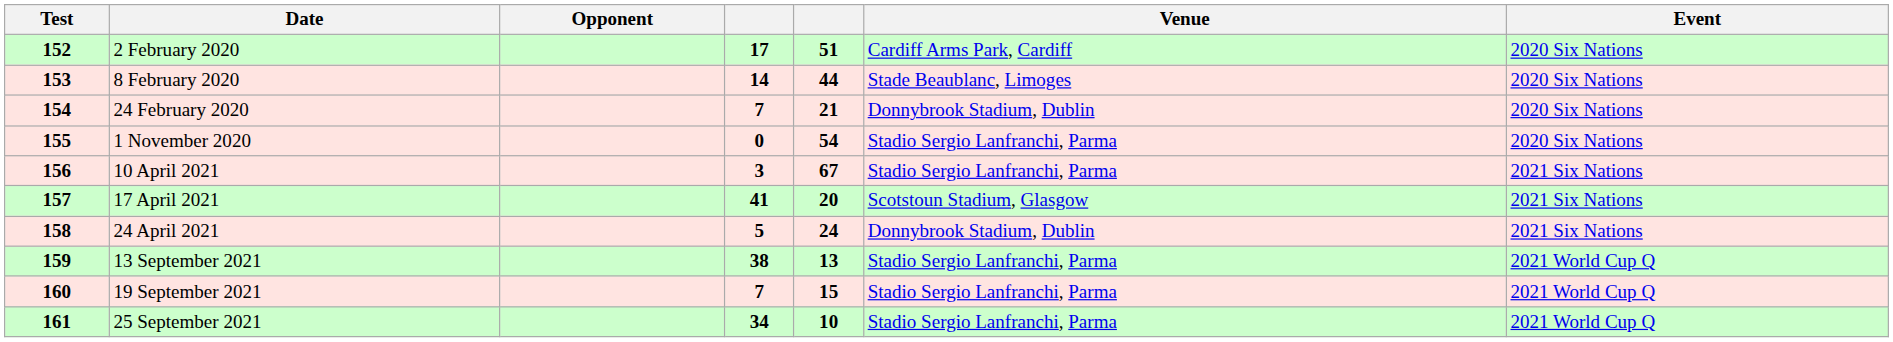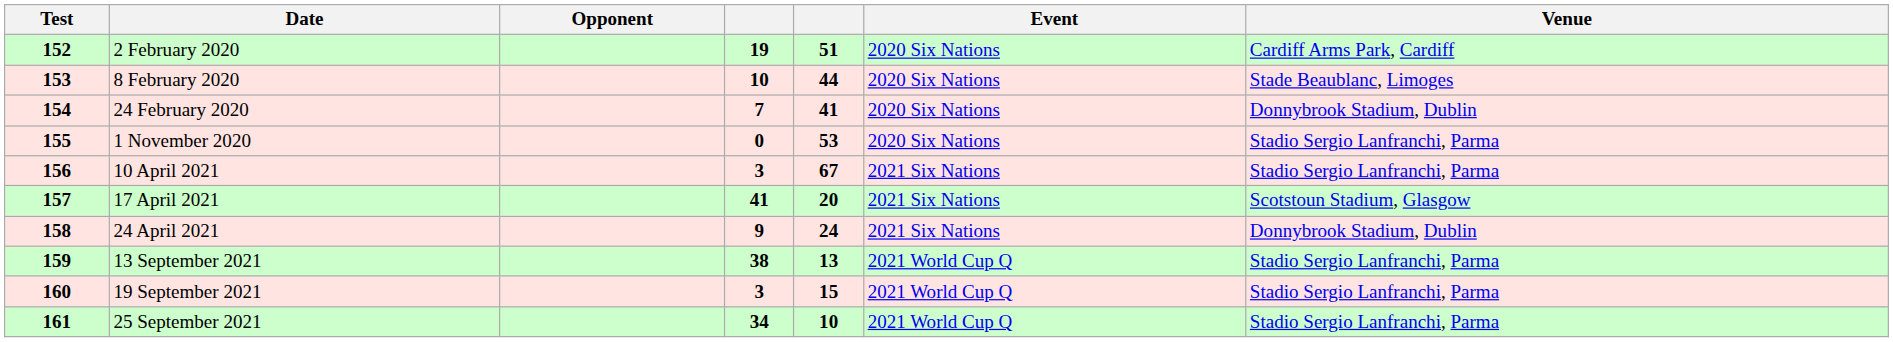 <table class="wikitable sortable" style="width:100%">
 <tr>
 <th>Test</th>
 <th>Date</th>
 <th>Opponent</th>
 <th></th>
 <th></th>
+<th>Event</th>
 <th>Venue</th>
-<th>Event</th>
 </tr>
 <tr bgcolor="CCFFCC">
 <td align="center"><strong>152</strong></td>
 <td>2 February 2020</td>
 <td></td>
-<td align="center"><strong>17</strong></td>
+<td align="center"><strong>19</strong></td>
 <td align="center"><strong>51</strong></td>
+<td><a href='#'>2020 Six Nations</a></td>
 <td><a href='#'>Cardiff Arms Park</a>, <a href='#'>Cardiff</a></td>
-<td><a href='#'>2020 Six Nations</a></td>
 </tr>
 <tr bgcolor="FFE4E1">
 <td align="center"><strong>153</strong></td>
 <td>8 February 2020</td>
 <td></td>
-<td align="center"><strong>14</strong></td>
+<td align="center"><strong>10</strong></td>
 <td align="center"><strong>44</strong></td>
+<td><a href='#'>2020 Six Nations</a></td>
 <td><a href='#'>Stade Beaublanc</a>, <a href='#'>Limoges</a></td>
-<td><a href='#'>2020 Six Nations</a></td>
 </tr>
 <tr bgcolor="FFE4E1">
 <td align="center"><strong>154</strong></td>
 <td>24 February 2020</td>
 <td></td>
 <td align="center"><strong>7</strong></td>
-<td align="center"><strong>21</strong></td>
+<td align="center"><strong>41</strong></td>
+<td><a href='#'>2020 Six Nations</a></td>
 <td><a href='#'>Donnybrook Stadium</a>, <a href='#'>Dublin</a></td>
-<td><a href='#'>2020 Six Nations</a></td>
 </tr>
 <tr bgcolor="FFE4E1">
 <td align="center"><strong>155</strong></td>
 <td>1 November 2020</td>
 <td></td>
 <td align="center"><strong>0</strong></td>
-<td align="center"><strong>54</strong></td>
+<td align="center"><strong>53</strong></td>
+<td><a href='#'>2020 Six Nations</a></td>
 <td><a href='#'>Stadio Sergio Lanfranchi</a>, <a href='#'>Parma</a></td>
-<td><a href='#'>2020 Six Nations</a></td>
 </tr>
 <tr bgcolor="FFE4E1">
 <td align="center"><strong>156</strong></td>
 <td>10 April 2021</td>
 <td></td>
 <td align="center"><strong>3</strong></td>
 <td align="center"><strong>67</strong></td>
+<td><a href='#'>2021 Six Nations</a></td>
 <td><a href='#'>Stadio Sergio Lanfranchi</a>, <a href='#'>Parma</a></td>
-<td><a href='#'>2021 Six Nations</a></td>
 </tr>
 <tr bgcolor="CCFFCC">
 <td align="center"><strong>157</strong></td>
 <td>17 April 2021</td>
 <td></td>
 <td align="center"><strong>41</strong></td>
 <td align="center"><strong>20</strong></td>
+<td><a href='#'>2021 Six Nations</a></td>
 <td><a href='#'>Scotstoun Stadium</a>, <a href='#'>Glasgow</a></td>
-<td><a href='#'>2021 Six Nations</a></td>
 </tr>
 <tr bgcolor="FFE4E1">
 <td align="center"><strong>158</strong></td>
 <td>24 April 2021</td>
 <td></td>
-<td align="center"><strong>5</strong></td>
+<td align="center"><strong>9</strong></td>
 <td align="center"><strong>24</strong></td>
+<td><a href='#'>2021 Six Nations</a></td>
 <td><a href='#'>Donnybrook Stadium</a>, <a href='#'>Dublin</a></td>
-<td><a href='#'>2021 Six Nations</a></td>
 </tr>
 <tr bgcolor="CCFFCC">
 <td align="center"><strong>159</strong></td>
 <td>13 September 2021</td>
 <td></td>
 <td align="center"><strong>38</strong></td>
 <td align="center"><strong>13</strong></td>
+<td><a href='#'>2021 World Cup Q</a></td>
 <td><a href='#'>Stadio Sergio Lanfranchi</a>, <a href='#'>Parma</a></td>
-<td><a href='#'>2021 World Cup Q</a></td>
 </tr>
 <tr bgcolor="FFE4E1">
 <td align="center"><strong>160</strong></td>
 <td>19 September 2021</td>
 <td></td>
-<td align="center"><strong>7</strong></td>
+<td align="center"><strong>3</strong></td>
 <td align="center"><strong>15</strong></td>
+<td><a href='#'>2021 World Cup Q</a></td>
 <td><a href='#'>Stadio Sergio Lanfranchi</a>, <a href='#'>Parma</a></td>
-<td><a href='#'>2021 World Cup Q</a></td>
 </tr>
 <tr bgcolor="CCFFCC">
 <td align="center"><strong>161</strong></td>
 <td>25 September 2021</td>
 <td></td>
 <td align="center"><strong>34</strong></td>
 <td align="center"><strong>10</strong></td>
+<td><a href='#'>2021 World Cup Q</a></td>
 <td><a href='#'>Stadio Sergio Lanfranchi</a>, <a href='#'>Parma</a></td>
-<td><a href='#'>2021 World Cup Q</a></td>
 </tr>
 </table>
